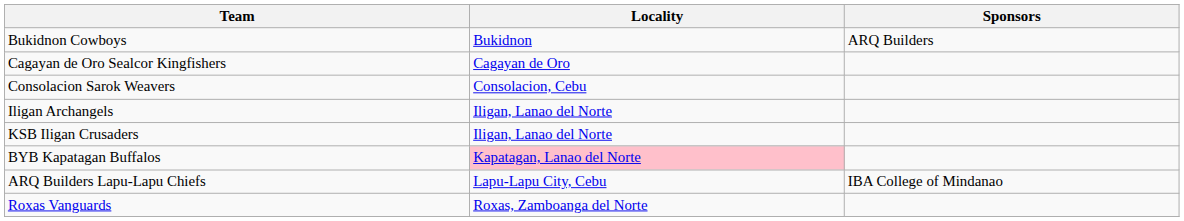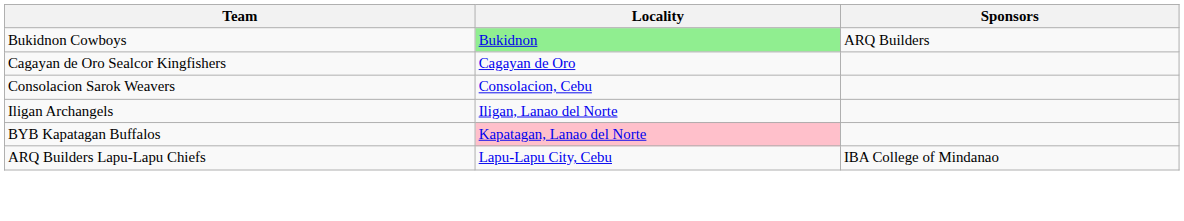 <table class="wikitable" style="width:100%; text-align:left">
 <tr>
 <th>Team</th>
 <th>Locality</th>
 <th>Sponsors</th>
 </tr>
 <tr>
 <td>Bukidnon Cowboys</td>
-<td><a href='#'>Bukidnon</a></td>
+<td style="background: lightgreen;"><a href='#'>Bukidnon</a></td>
 <td>ARQ Builders</td>
 </tr>
 <tr>
 <td>Cagayan de Oro Sealcor Kingfishers</td>
 <td><a href='#'>Cagayan de Oro</a></td>
 <td></td>
 </tr>
 <tr>
 <td>Consolacion Sarok Weavers</td>
 <td><a href='#'>Consolacion, Cebu</a></td>
 <td></td>
 </tr>
 <tr>
 <td>Iligan Archangels</td>
 <td><a href='#'>Iligan, Lanao del Norte</a></td>
 <td></td>
 </tr>
 <tr>
-<td>KSB Iligan Crusaders</td>
-<td><a href='#'>Iligan, Lanao del Norte</a></td>
-<td></td>
-</tr>
-<tr>
 <td>BYB Kapatagan Buffalos</td>
 <td style="background: pink;"><a href='#'>Kapatagan, Lanao del Norte</a></td>
 <td></td>
 </tr>
 <tr>
 <td>ARQ Builders Lapu-Lapu Chiefs</td>
 <td><a href='#'>Lapu-Lapu City, Cebu</a></td>
 <td>IBA College of Mindanao</td>
 </tr>
-<tr>
-<td><a href='#'>Roxas Vanguards</a></td>
-<td><a href='#'>Roxas, Zamboanga del Norte</a></td>
-<td></td>
-</tr>
 </table>
